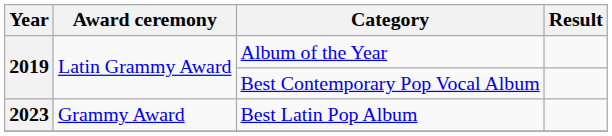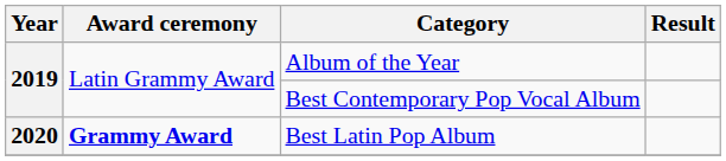 <table class="wikitable plainrowheaders">
 <tr>
 <th scope="col">Year</th>
 <th scope="col">Award ceremony</th>
 <th scope="col">Category</th>
 <th scope="col">Result</th>
 </tr>
 <tr>
 <th scope="row"; rowspan=2>2019</th>
 <td rowspan=2><a href='#'>Latin Grammy Award</a></td>
 <td><a href='#'>Album of the Year</a></td>
 <td></td>
 </tr>
 <tr>
 <td><a href='#'>Best Contemporary Pop Vocal Album</a></td>
 <td></td>
 </tr>
 <tr>
-<th scope="row">2023</th>
-<td><a href='#'>Grammy Award</a></td>
+<th scope="row">2020</th>
+<td><strong><a href='#'>Grammy Award</a></strong></td>
 <td><a href='#'>Best Latin Pop Album</a></td>
 <td></td>
 </tr>
 <tr>
 </tr>
 </table>
